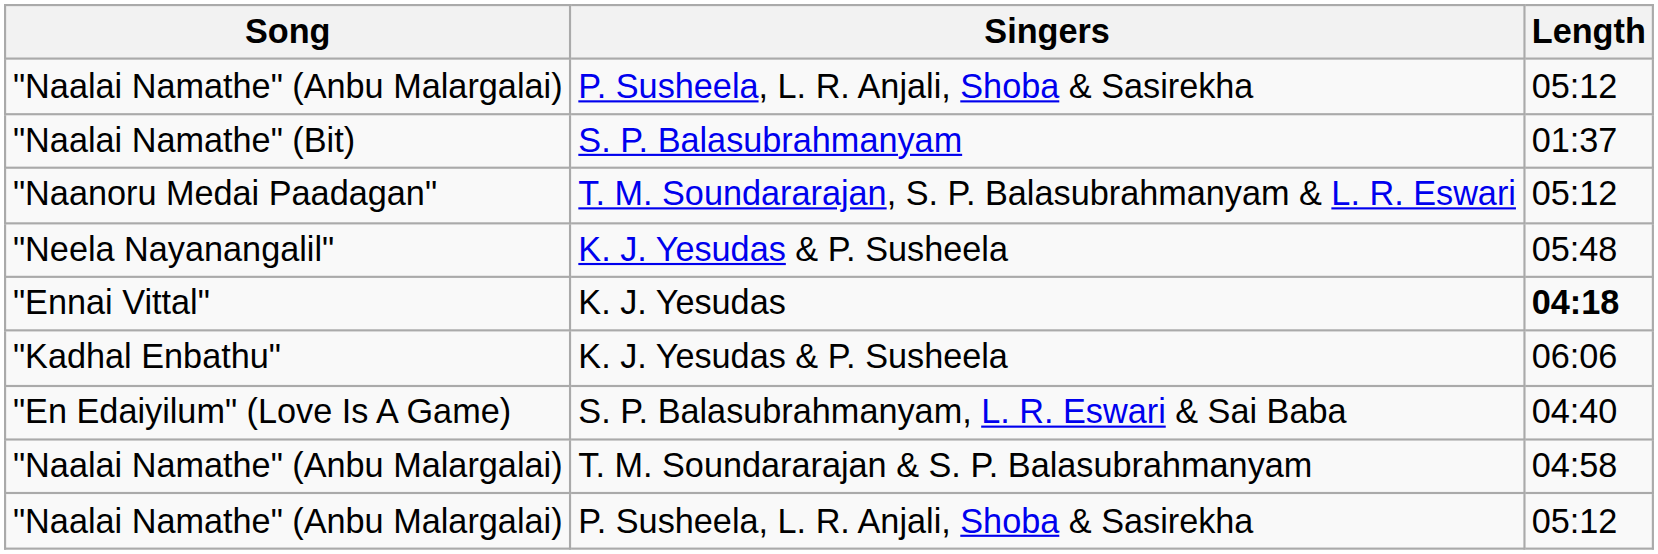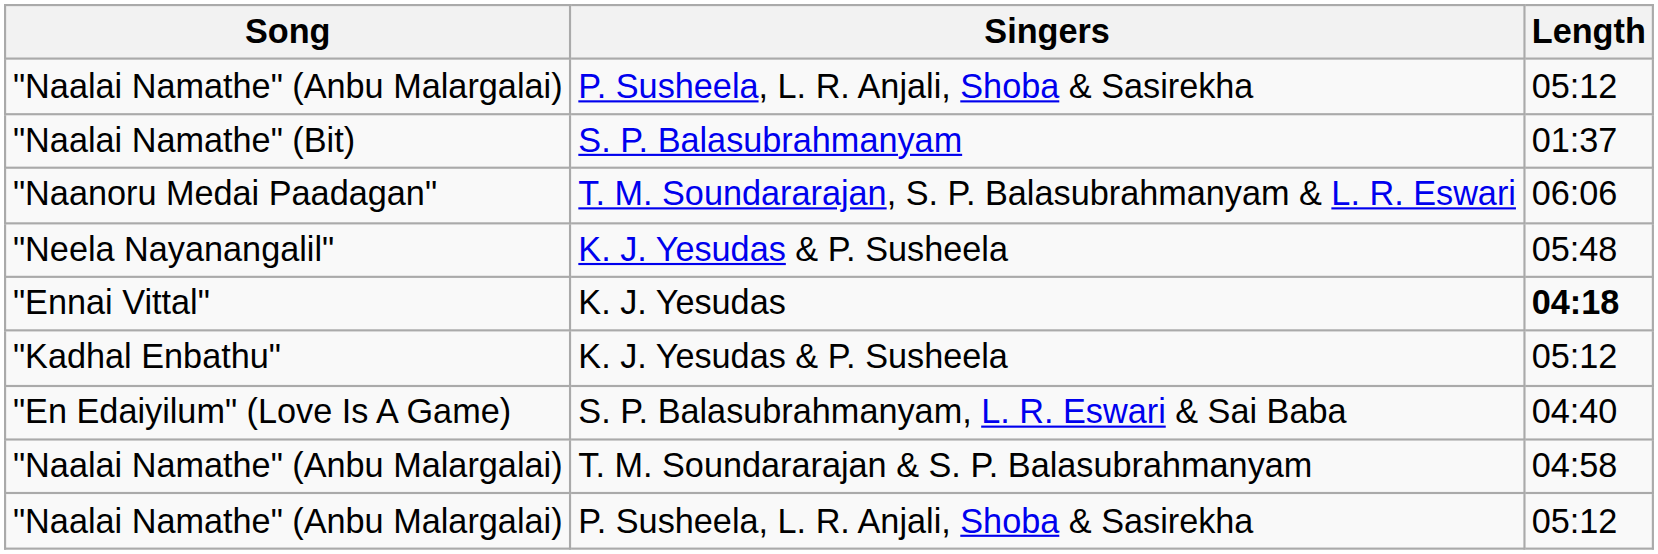 <table class="wikitable">
 <tr>
 <th>Song</th>
 <th>Singers</th>
 <th>Length</th>
 </tr>
 <tr>
 <td>"Naalai Namathe" (Anbu Malargalai)</td>
 <td><a href='#'>P. Susheela</a>, L. R. Anjali, <a href='#'>Shoba</a> & Sasirekha</td>
 <td>05:12</td>
 </tr>
 <tr>
 <td>"Naalai Namathe" (Bit)</td>
 <td><a href='#'>S. P. Balasubrahmanyam</a></td>
 <td>01:37</td>
 </tr>
 <tr>
 <td>"Naanoru Medai Paadagan"</td>
 <td><a href='#'>T. M. Soundararajan</a>, S. P. Balasubrahmanyam & <a href='#'>L. R. Eswari</a></td>
-<td>05:12</td>
+<td>06:06</td>
 </tr>
 <tr>
 <td>"Neela Nayanangalil"</td>
 <td><a href='#'>K. J. Yesudas</a> & P. Susheela</td>
 <td>05:48</td>
 </tr>
 <tr>
 <td>"Ennai Vittal"</td>
 <td>K. J. Yesudas</td>
 <td><strong>04:18</strong></td>
 </tr>
 <tr>
 <td>"Kadhal Enbathu"</td>
 <td>K. J. Yesudas & P. Susheela</td>
-<td>06:06</td>
+<td>05:12</td>
 </tr>
 <tr>
 <td>"En Edaiyilum" (Love Is A Game)</td>
 <td>S. P. Balasubrahmanyam, <a href='#'>L. R. Eswari</a> & Sai Baba</td>
 <td>04:40</td>
 </tr>
 <tr>
 <td>"Naalai Namathe" (Anbu Malargalai)</td>
 <td>T. M. Soundararajan & S. P. Balasubrahmanyam</td>
 <td>04:58</td>
 </tr>
 <tr>
 <td>"Naalai Namathe" (Anbu Malargalai)</td>
 <td>P. Susheela, L. R. Anjali, <a href='#'>Shoba</a> & Sasirekha</td>
 <td>05:12</td>
 </tr>
 </table>
